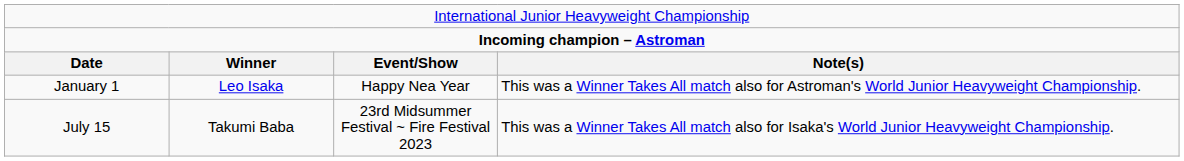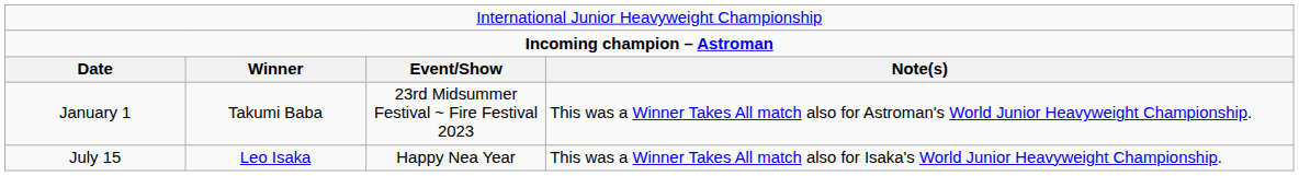 <table class="wikitable" style="text-align:center; width:100%;">
 <tr>
 <td colspan="5" style="text-align: center;"><a href='#'>International Junior Heavyweight Championship</a></td>
 </tr>
 <tr>
 <td colspan="5" style="text-align: center;"><strong>Incoming champion – <a href='#'>Astroman</a></strong></td>
 </tr>
 <tr>
 <th width=14%>Date</th>
 <th width=14%>Winner</th>
 <th width=14%>Event/Show</th>
 <th width=58%>Note(s)</th>
 </tr>
 <tr>
 <td>January 1<br></td>
-<td><a href='#'>Leo Isaka</a></td>
-<td>Happy Nea Year</td>
+<td>Takumi Baba</td>
+<td>23rd Midsummer Festival ~ Fire Festival 2023<br></td>
 <td align=left>This was a <a href='#'>Winner Takes All match</a> also for Astroman's <a href='#'>World Junior Heavyweight Championship</a>.</td>
 </tr>
 <tr>
 <td>July 15</td>
-<td>Takumi Baba</td>
-<td>23rd Midsummer Festival ~ Fire Festival 2023<br></td>
+<td><a href='#'>Leo Isaka</a></td>
+<td>Happy Nea Year</td>
 <td align=left>This was a <a href='#'>Winner Takes All match</a> also for Isaka's <a href='#'>World Junior Heavyweight Championship</a>.</td>
 </tr>
 </table>
